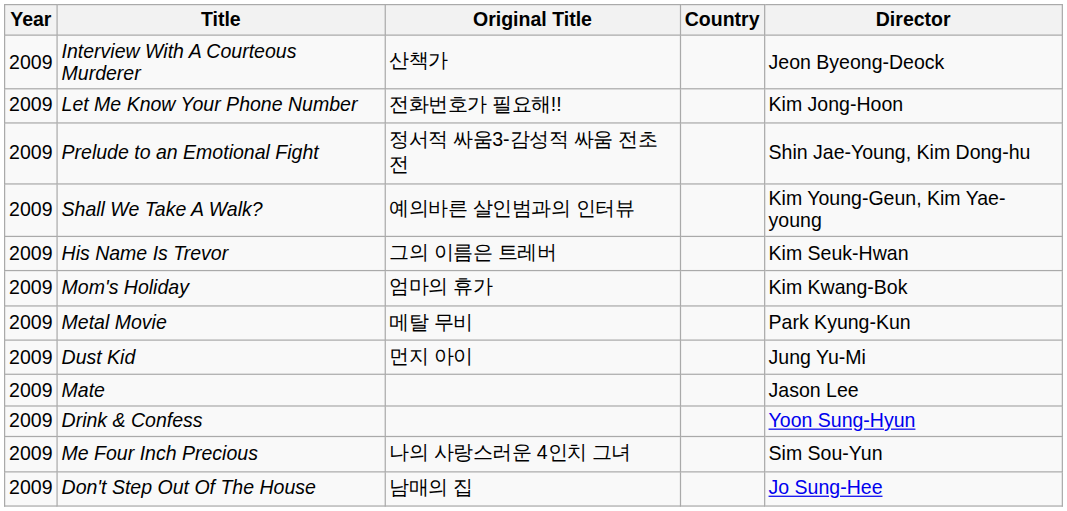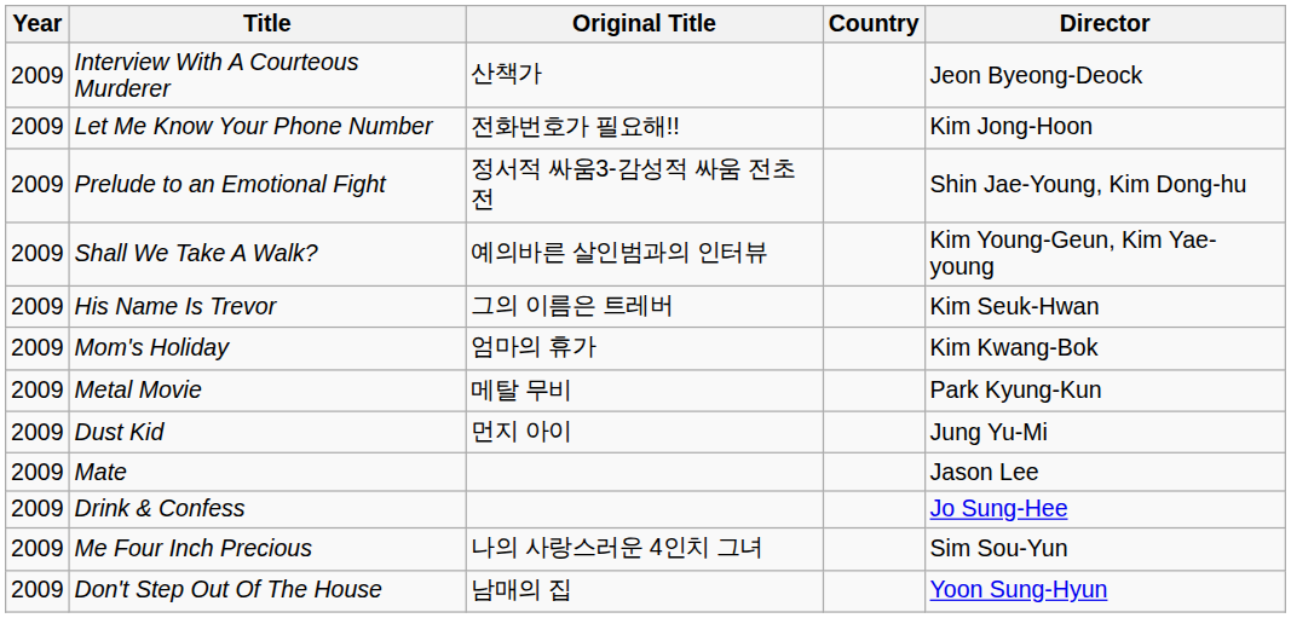 <table class="wikitable">
 <tr>
 <th>Year</th>
 <th>Title</th>
 <th>Original Title</th>
 <th>Country</th>
 <th>Director</th>
 </tr>
 <tr>
 <td>2009</td>
 <td><em>Interview With A Courteous Murderer</em></td>
 <td>산책가</td>
 <td></td>
 <td>Jeon Byeong-Deock</td>
 </tr>
 <tr>
 <td>2009</td>
 <td><em>Let Me Know Your Phone Number</em></td>
 <td>전화번호가 필요해!!</td>
 <td></td>
 <td>Kim Jong-Hoon</td>
 </tr>
 <tr>
 <td>2009</td>
 <td><em>Prelude to an Emotional Fight</em></td>
 <td>정서적 싸움3-감성적 싸움 전초전</td>
 <td></td>
 <td>Shin Jae-Young, Kim Dong-hu</td>
 </tr>
 <tr>
 <td>2009</td>
 <td><em>Shall We Take A Walk?</em></td>
 <td>예의바른 살인범과의 인터뷰</td>
 <td></td>
 <td>Kim Young-Geun, Kim Yae-young</td>
 </tr>
 <tr>
 <td>2009</td>
 <td><em>His Name Is Trevor</em></td>
 <td>그의 이름은 트레버</td>
 <td></td>
 <td>Kim Seuk-Hwan</td>
 </tr>
 <tr>
 <td>2009</td>
 <td><em>Mom's Holiday</em></td>
 <td>엄마의 휴가</td>
 <td></td>
 <td>Kim Kwang-Bok</td>
 </tr>
 <tr>
 <td>2009</td>
 <td><em>Metal Movie</em></td>
 <td>메탈 무비</td>
 <td></td>
 <td>Park Kyung-Kun</td>
 </tr>
 <tr>
 <td>2009</td>
 <td><em>Dust Kid</em></td>
 <td>먼지 아이</td>
 <td></td>
 <td>Jung Yu-Mi</td>
 </tr>
 <tr>
 <td>2009</td>
 <td><em>Mate</em></td>
 <td></td>
 <td></td>
 <td>Jason Lee</td>
 </tr>
 <tr>
 <td>2009</td>
 <td><em>Drink & Confess</em></td>
 <td></td>
 <td></td>
-<td><a href='#'>Yoon Sung-Hyun</a></td>
+<td><a href='#'>Jo Sung-Hee</a></td>
 </tr>
 <tr>
 <td>2009</td>
 <td><em>Me Four Inch Precious</em></td>
 <td>나의 사랑스러운 4인치 그녀</td>
 <td></td>
 <td>Sim Sou-Yun</td>
 </tr>
 <tr>
 <td>2009</td>
 <td><em>Don't Step Out Of The House</em></td>
 <td>남매의 집</td>
 <td></td>
-<td><a href='#'>Jo Sung-Hee</a></td>
+<td><a href='#'>Yoon Sung-Hyun</a></td>
 </tr>
 </table>
